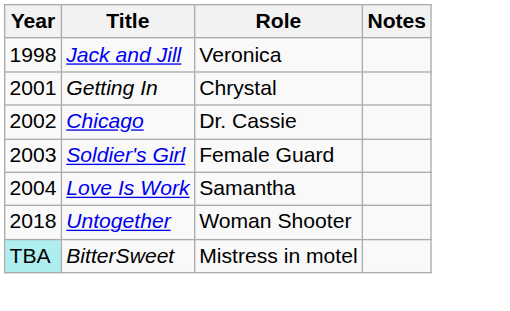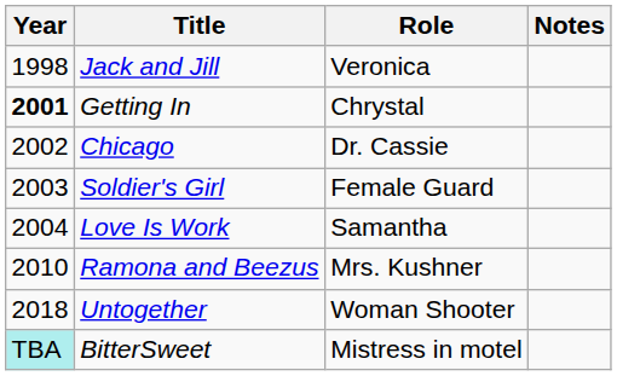 <table class="wikitable sortable">
 <tr>
 <th>Year</th>
 <th>Title</th>
 <th>Role</th>
 <th class="unsortable">Notes</th>
 </tr>
 <tr>
 <td>1998</td>
 <td><a href='#'><em>Jack and Jill</em></a></td>
 <td>Veronica</td>
 <td></td>
 </tr>
 <tr>
-<td>2001</td>
+<td><strong>2001</strong></td>
 <td><em>Getting In</em></td>
 <td>Chrystal</td>
 <td></td>
 </tr>
 <tr>
 <td>2002</td>
 <td><a href='#'><em>Chicago</em></a></td>
 <td>Dr. Cassie</td>
 <td></td>
 </tr>
 <tr>
 <td>2003</td>
 <td><em><a href='#'>Soldier's Girl</a></em></td>
 <td>Female Guard</td>
 <td></td>
 </tr>
 <tr>
 <td>2004</td>
 <td><em><a href='#'>Love Is Work</a></em></td>
 <td>Samantha</td>
 <td></td>
 </tr>
 <tr>
+<td>2010</td>
+<td><em><a href='#'>Ramona and Beezus</a></em></td>
+<td>Mrs. Kushner</td>
+<td></td>
+</tr>
+<tr>
 <td>2018</td>
 <td><em><a href='#'>Untogether</a></em></td>
 <td>Woman Shooter</td>
 <td></td>
 </tr>
 <tr>
 <td style="background: paleturquoise;">TBA</td>
 <td><em>BitterSweet</em></td>
 <td>Mistress in motel</td>
 <td></td>
 </tr>
 </table>
